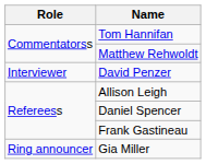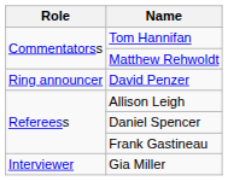 <table class=wikitable style="font-size:90%; margin: 0.5em 0 0.5em 1em; float: right; clear: right;">
 <tr>
 <th>Role</th>
 <th>Name</th>
 </tr>
 <tr>
 <td rowspan=2><a href='#'>Commentators</a>s</td>
 <td><a href='#'>Tom Hannifan</a></td>
 </tr>
 <tr>
 <td><a href='#'>Matthew Rehwoldt</a></td>
 </tr>
 <tr>
-<td><a href='#'>Interviewer</a></td>
+<td rowspan=1><a href='#'>Ring announcer</a></td>
 <td><a href='#'>David Penzer</a></td>
 </tr>
 <tr>
 <td rowspan=3><a href='#'>Referees</a>s</td>
 <td>Allison Leigh</td>
 </tr>
 <tr>
 <td>Daniel Spencer</td>
 </tr>
 <tr>
 <td>Frank Gastineau</td>
 </tr>
 <tr>
-<td rowspan=1><a href='#'>Ring announcer</a></td>
+<td><a href='#'>Interviewer</a></td>
 <td>Gia Miller</td>
 </tr>
 </table>
